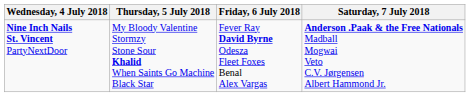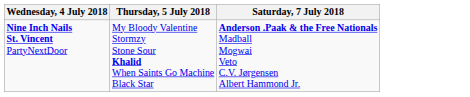 <table class="wikitable">
 <tr>
 <th>Wednesday, 4 July 2018</th>
 <th>Thursday, 5 July 2018</th>
-<th>Friday, 6 July 2018</th>
 <th>Saturday, 7 July 2018</th>
 </tr>
 <tr valign="top">
 <td><strong><a href='#'>Nine Inch Nails</a></strong><br><strong><a href='#'>St. Vincent</a></strong><br><a href='#'>PartyNextDoor</a></td>
 <td><a href='#'>My Bloody Valentine</a><br><a href='#'>Stormzy</a><br><a href='#'>Stone Sour</a><br><strong><a href='#'>Khalid</a></strong><br><a href='#'>When Saints Go Machine</a><br><a href='#'>Black Star</a></td>
-<td><a href='#'>Fever Ray</a><br><strong><a href='#'>David Byrne</a></strong><br><a href='#'>Odesza</a><br><a href='#'>Fleet Foxes</a><br>Benal<br><a href='#'>Alex Vargas</a></td>
 <td><strong><a href='#'>Anderson .Paak & the Free Nationals</a></strong><br><a href='#'>Madball</a><br><a href='#'>Mogwai</a><br><a href='#'>Veto</a><br><a href='#'>C.V. Jørgensen</a><br><a href='#'>Albert Hammond Jr.</a></td>
 </tr>
 </table>
